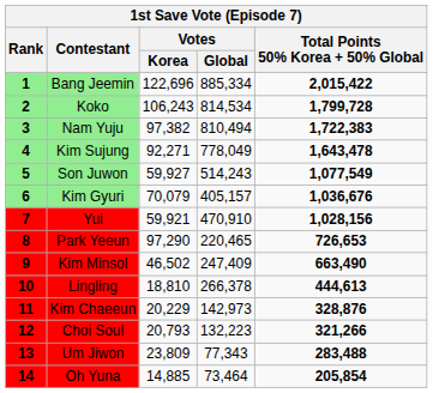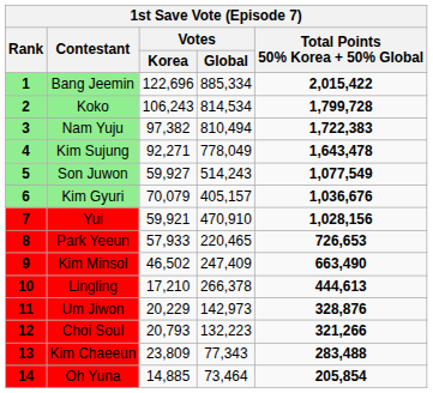 <table class="wikitable sortable" style="text-align:center">
 <tr>
 <th colspan="5">1st Save Vote (Episode 7)</th>
 </tr>
 <tr>
 <th rowspan="2">Rank</th>
 <th rowspan="2">Contestant</th>
 <th colspan="2">Votes</th>
 <th rowspan="2">Total Points<br>50% Korea + 50% Global</th>
 </tr>
 <tr>
 <th>Korea</th>
 <th>Global</th>
 </tr>
 <tr>
 <th style="background:#90EE90">1</th>
 <td style="background:#90EE90">Bang Jeemin</td>
 <td data-sort=value="1">122,696</td>
 <td data-sort=value="1">885,334</td>
 <td><strong>2,015,422</strong></td>
 </tr>
 <tr>
 <th style="background:#90EE90">2</th>
 <td style="background:#90EE90">Koko</td>
 <td data-sort=value="2">106,243</td>
 <td data-sort=value="2">814,534</td>
 <td><strong>1,799,728</strong></td>
 </tr>
 <tr>
 <th style="background:#90EE90">3</th>
 <td style="background:#90EE90">Nam Yuju</td>
 <td data-sort=value="3">97,382</td>
 <td data-sort=value="3">810,494</td>
 <td><strong>1,722,383</strong></td>
 </tr>
 <tr>
 <th style="background:#90EE90">4</th>
 <td style="background:#90EE90">Kim Sujung</td>
 <td data-sort=value="4">92,271</td>
 <td data-sort=value="4">778,049</td>
 <td><strong>1,643,478</strong></td>
 </tr>
 <tr>
 <th style="background:#90EE90">5</th>
 <td style="background:#90EE90">Son Juwon</td>
 <td data-sort=value="6">59,927</td>
 <td data-sort=value="5">514,243</td>
 <td><strong>1,077,549</strong></td>
 </tr>
 <tr>
 <th style="background:#90EE90">6</th>
 <td style="background:#90EE90">Kim Gyuri</td>
 <td data-sort=value="5">70,079</td>
 <td data-sort=value="7">405,157</td>
 <td><strong>1,036,676</strong></td>
 </tr>
 <tr>
 <th style="background:#FE0000">7</th>
 <td style="background:#FE0000">Yui</td>
 <td data-sort=value="7">59,921</td>
 <td data-sort=value="6">470,910</td>
 <td><strong>1,028,156</strong></td>
 </tr>
 <tr>
 <th style="background:#FE0000">8</th>
 <td style="background:#FE0000">Park Yeeun</td>
-<td data-sort=value="8">97,290</td>
+<td data-sort=value="8">57,933</td>
 <td data-sort=value="10">220,465</td>
 <td><strong>726,653</strong></td>
 </tr>
 <tr>
 <th style="background:#FE0000">9</th>
 <td style="background:#FE0000">Kim Minsol</td>
 <td data-sort=value="9">46,502</td>
 <td data-sort=value="9">247,409</td>
 <td><strong>663,490</strong></td>
 </tr>
 <tr>
 <th style="background:#FE0000">10</th>
 <td style="background:#FE0000">Lingling</td>
-<td data-sort=value="13">18,810</td>
+<td data-sort=value="13">17,210</td>
 <td data-sort=value="8">266,378</td>
 <td><strong>444,613</strong></td>
 </tr>
 <tr>
 <th style="background:#FE0000">11</th>
-<td style="background:#FE0000">Kim Chaeeun</td>
+<td style="background:#FE0000">Um Jiwon</td>
 <td data-sort=value="12">20,229</td>
 <td data-sort=value="11">142,973</td>
 <td><strong>328,876</strong></td>
 </tr>
 <tr>
 <th style="background:#FE0000">12</th>
 <td style="background:#FE0000">Choi Soul</td>
 <td data-sort=value="11">20,793</td>
 <td data-sort=value="12">132,223</td>
 <td><strong>321,266</strong></td>
 </tr>
 <tr>
 <th style="background:#FE0000">13</th>
-<td style="background:#FE0000">Um Jiwon</td>
+<td style="background:#FE0000">Kim Chaeeun</td>
 <td data-sort=value="10">23,809</td>
 <td data-sort=value="13">77,343</td>
 <td><strong>283,488</strong></td>
 </tr>
 <tr>
 <th style="background:#FE0000">14</th>
 <td style="background:#FE0000">Oh Yuna</td>
 <td data-sort=value="14">14,885</td>
 <td data-sort=value="14">73,464</td>
 <td><strong>205,854</strong></td>
 </tr>
 </table>
